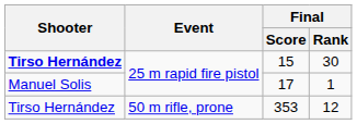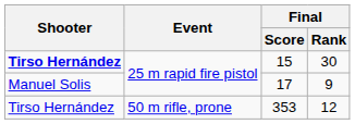 <table class=wikitable style="font-size:90%">
 <tr>
 <th rowspan=2>Shooter</th>
 <th rowspan=2>Event</th>
 <th colspan=2>Final</th>
 </tr>
 <tr>
 <th>Score</th>
 <th>Rank</th>
 </tr>
 <tr>
 <td><strong><a href='#'>Tirso Hernández</a></strong></td>
 <td rowspan=2><a href='#'>25 m rapid fire pistol</a></td>
 <td align=center>15</td>
 <td align=center>30</td>
 </tr>
 <tr>
 <td><a href='#'>Manuel Solis</a></td>
 <td align=center>17</td>
-<td align=center>1</td>
+<td align=center>9</td>
 </tr>
 <tr>
 <td><a href='#'>Tirso Hernández</a></td>
 <td><a href='#'>50 m rifle, prone</a></td>
 <td align=center>353</td>
 <td align=center>12</td>
 </tr>
 </table>
